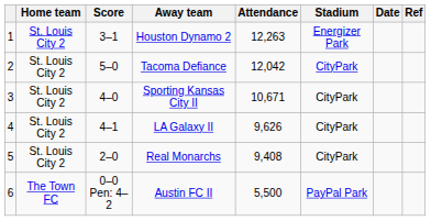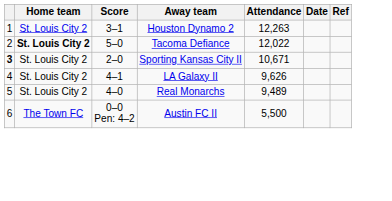 <table class="wikitable" style="text-align:center">
 <tr>
 <th></th>
 <th>Home team</th>
 <th>Score</th>
 <th>Away team</th>
 <th>Attendance</th>
-<th>Stadium</th>
 <th>Date</th>
 <th>Ref</th>
 </tr>
 <tr>
 <td>1</td>
 <td><a href='#'>St. Louis City 2</a></td>
 <td>3–1</td>
 <td><a href='#'>Houston Dynamo 2</a></td>
 <td>12,263</td>
-<td><a href='#'>Energizer Park</a></td>
 <td></td>
 <td></td>
 </tr>
 <tr>
 <td>2</td>
-<td>St. Louis City 2</td>
+<td><strong>St. Louis City 2</strong></td>
 <td>5–0</td>
 <td><a href='#'>Tacoma Defiance</a></td>
-<td>12,042</td>
-<td><a href='#'>CityPark</a></td>
+<td>12,022</td>
 <td></td>
 <td></td>
 </tr>
 <tr>
-<td>3</td>
+<td><strong>3</strong></td>
 <td>St. Louis City 2</td>
-<td>4–0</td>
+<td>2–0</td>
 <td><a href='#'>Sporting Kansas City II</a></td>
 <td>10,671</td>
-<td>CityPark</td>
 <td></td>
 <td></td>
 </tr>
 <tr>
 <td>4</td>
 <td>St. Louis City 2</td>
 <td>4–1</td>
 <td><a href='#'>LA Galaxy II</a></td>
 <td>9,626</td>
-<td>CityPark</td>
 <td></td>
 <td></td>
 </tr>
 <tr>
 <td>5</td>
 <td>St. Louis City 2</td>
-<td>2–0</td>
+<td>4–0</td>
 <td><a href='#'>Real Monarchs</a></td>
-<td>9,408</td>
-<td>CityPark</td>
+<td>9,489</td>
 <td></td>
 <td></td>
 </tr>
 <tr>
 <td>6</td>
 <td><a href='#'>The Town FC</a></td>
 <td>0–0<br>Pen: 4–2</td>
 <td><a href='#'>Austin FC II</a></td>
 <td>5,500</td>
-<td><a href='#'>PayPal Park</a></td>
 <td></td>
 <td></td>
 </tr>
 </table>
